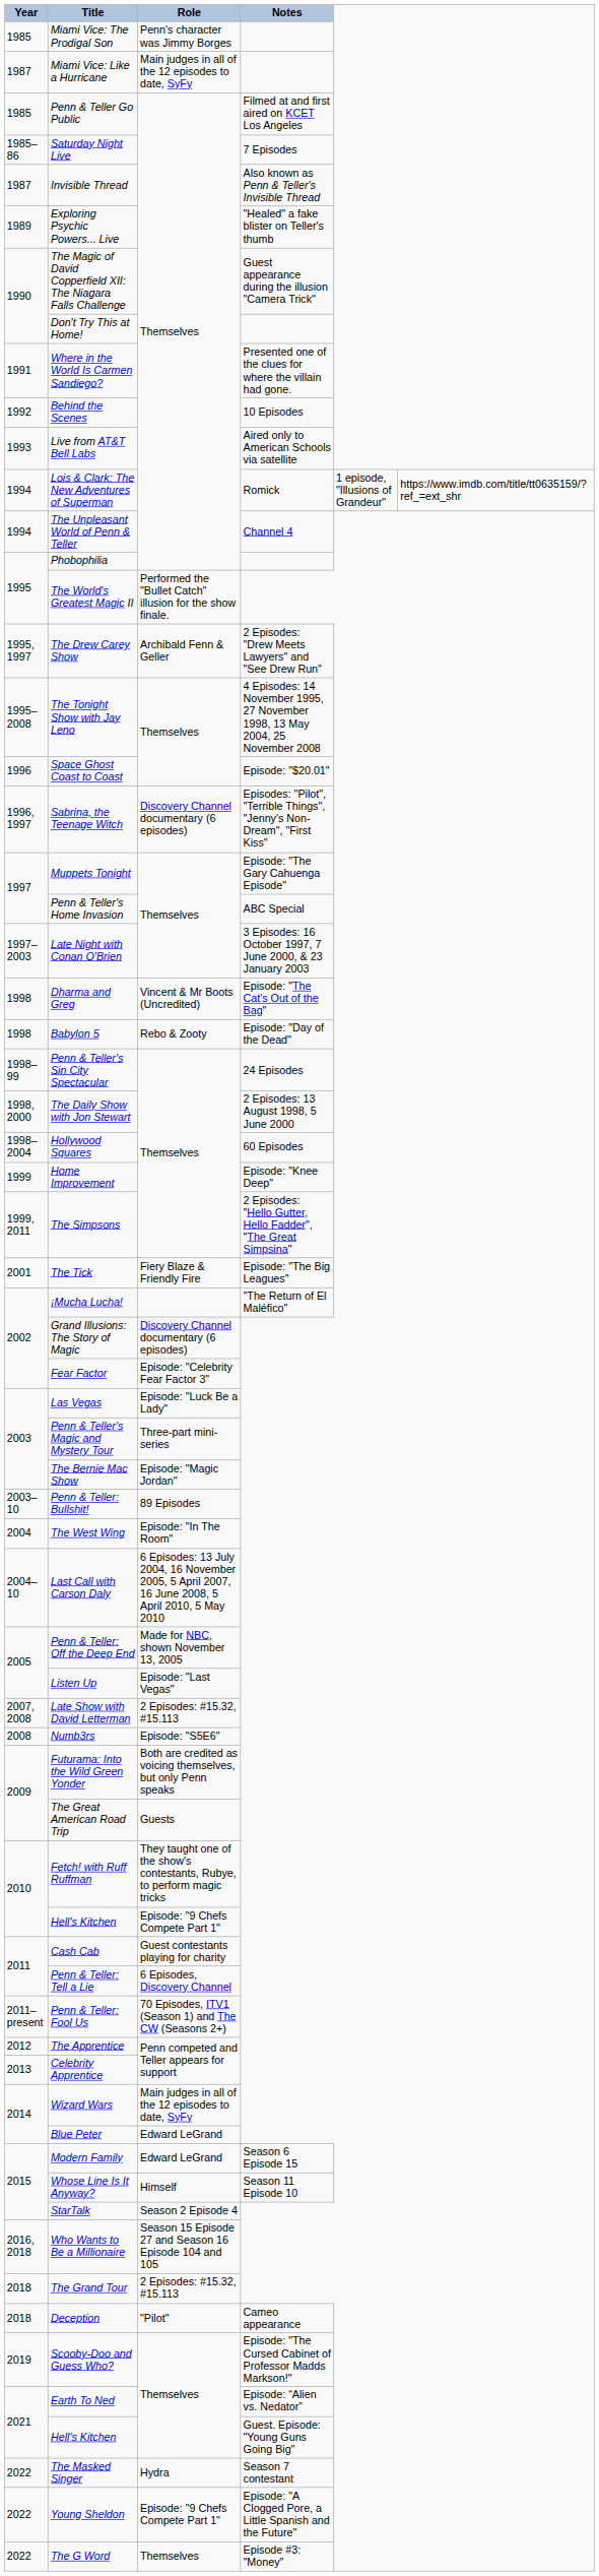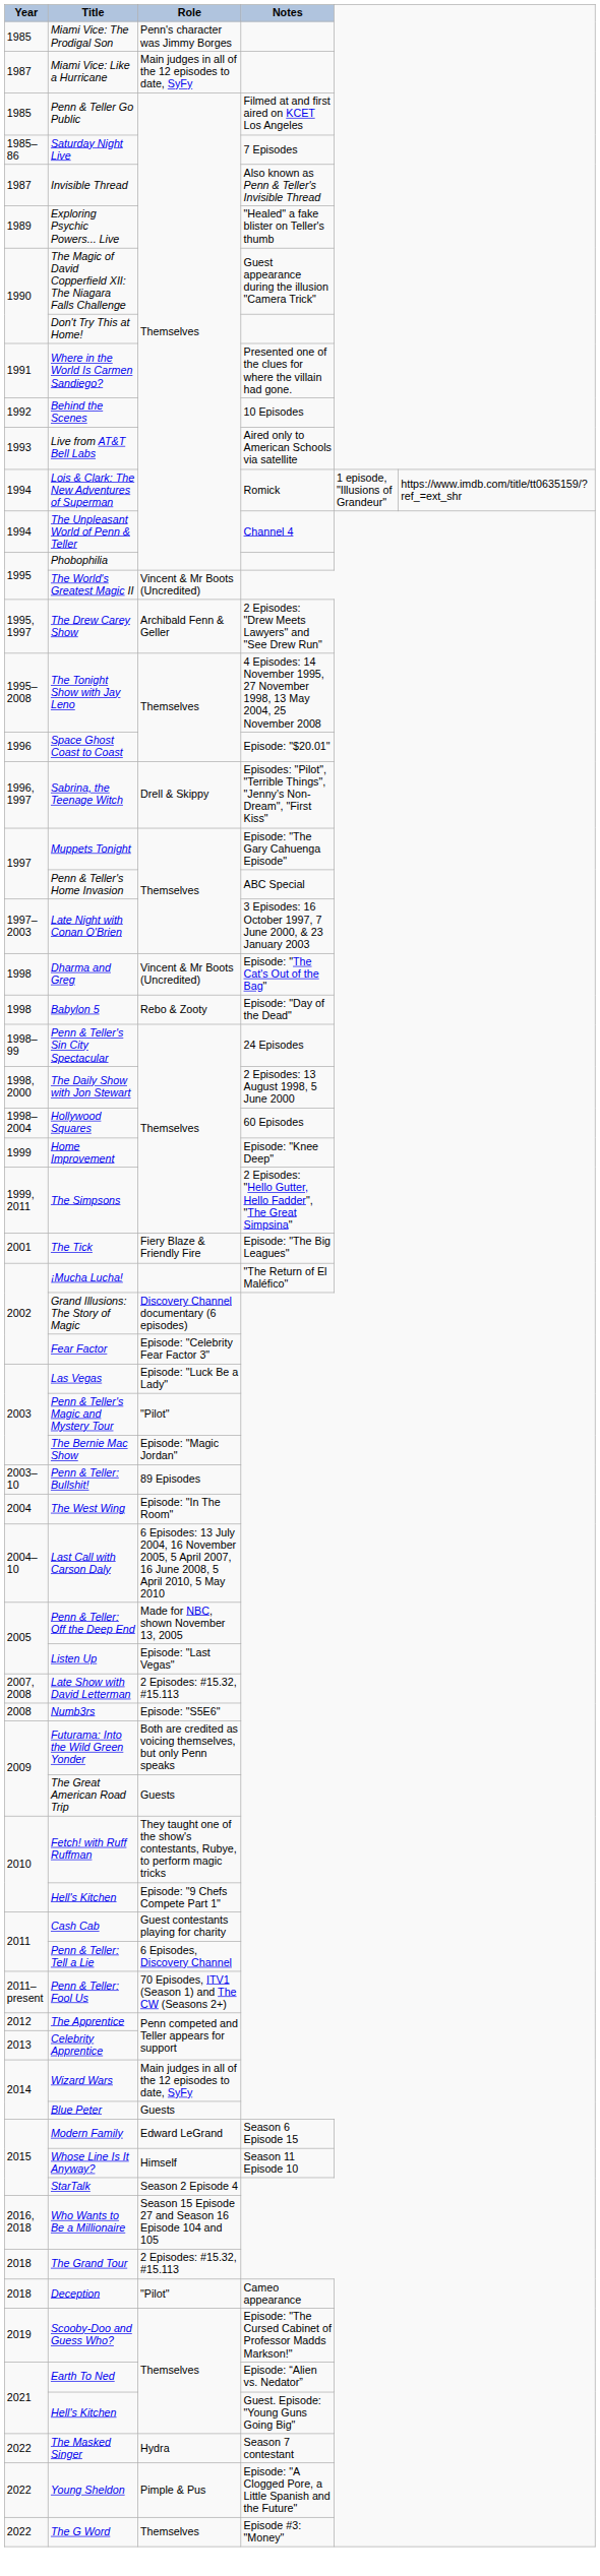 <table class="wikitable">
 <tr>
 <th style="background:#b0c4de;">Year</th>
 <th style="background:#b0c4de;">Title</th>
 <th style="background:#b0c4de;">Role</th>
 <th style="background:#b0c4de;">Notes</th>
 </tr>
 <tr>
 <td>1985</td>
 <td><em>Miami Vice: The Prodigal Son</em></td>
 <td>Penn's character was Jimmy Borges</td>
 <td></td>
 </tr>
 <tr>
 <td>1987</td>
 <td><em>Miami Vice: Like a Hurricane</em></td>
 <td>Main judges in all of the 12 episodes to date, <a href='#'>SyFy</a></td>
 <td></td>
 </tr>
 <tr>
 <td>1985</td>
 <td><em>Penn & Teller Go Public</em></td>
 <td rowspan=12>Themselves</td>
 <td>Filmed at and first aired on <a href='#'>KCET</a> Los Angeles</td>
 </tr>
 <tr>
 <td>1985–86</td>
 <td><em><a href='#'>Saturday Night Live</a></em></td>
 <td>7 Episodes</td>
 </tr>
 <tr>
 <td>1987</td>
 <td><em>Invisible Thread</em></td>
 <td>Also known as <em>Penn & Teller's Invisible Thread</em></td>
 </tr>
 <tr>
 <td>1989</td>
 <td><em>Exploring Psychic Powers... Live</em></td>
 <td>"Healed" a fake blister on Teller's thumb</td>
 </tr>
 <tr>
 <td rowspan=2>1990</td>
 <td><em>The Magic of David Copperfield XII: The Niagara Falls Challenge</em></td>
 <td>Guest appearance during the illusion "Camera Trick"</td>
 </tr>
 <tr>
 <td><em>Don't Try This at Home!</em></td>
 <td></td>
 </tr>
 <tr>
 <td>1991</td>
 <td><em><a href='#'>Where in the World Is Carmen Sandiego?</a></em></td>
 <td>Presented one of the clues for where the villain had gone.</td>
 </tr>
 <tr>
 <td>1992</td>
 <td><em><a href='#'>Behind the Scenes</a></em></td>
 <td>10 Episodes</td>
 </tr>
 <tr>
 <td>1993</td>
 <td><em>Live from <a href='#'>AT&T</a> <a href='#'>Bell Labs</a></em></td>
 <td>Aired only to American Schools via satellite</td>
 </tr>
 <tr>
 <td>1994</td>
 <td><em><a href='#'>Lois & Clark: The New Adventures of Superman</a></em></td>
 <td>Romick</td>
 <td>1 episode, "Illusions of Grandeur"</td>
 <td>https://www.imdb.com/title/tt0635159/?ref_=ext_shr</td>
 </tr>
 <tr>
 <td>1994</td>
 <td><em><a href='#'>The Unpleasant World of Penn & Teller</a></em></td>
 <td><a href='#'>Channel 4</a></td>
 </tr>
 <tr>
 <td rowspan=2>1995</td>
 <td><em>Phobophilia</em></td>
 <td></td>
 </tr>
 <tr>
 <td><em><a href='#'>The World's Greatest Magic</a> II</em></td>
-<td>Performed the "Bullet Catch" illusion for the show finale.</td>
+<td>Vincent & Mr Boots (Uncredited)</td>
 </tr>
 <tr>
 <td>1995, 1997</td>
 <td><em><a href='#'>The Drew Carey Show</a></em></td>
 <td>Archibald Fenn & Geller</td>
 <td>2 Episodes: "Drew Meets Lawyers" and "See Drew Run"</td>
 </tr>
 <tr>
 <td>1995–2008</td>
 <td><em><a href='#'>The Tonight Show with Jay Leno</a></em></td>
 <td rowspan=2>Themselves</td>
 <td>4 Episodes: 14 November 1995, 27 November 1998, 13 May 2004, 25 November 2008</td>
 </tr>
 <tr>
 <td>1996</td>
 <td><em><a href='#'>Space Ghost Coast to Coast</a></em></td>
 <td>Episode: "$20.01"</td>
 </tr>
 <tr>
 <td>1996, 1997</td>
 <td><em><a href='#'>Sabrina, the Teenage Witch</a></em></td>
-<td><a href='#'>Discovery Channel</a> documentary (6 episodes)</td>
+<td>Drell & Skippy</td>
 <td>Episodes: "Pilot", "Terrible Things", "Jenny's Non-Dream", "First Kiss"</td>
 </tr>
 <tr>
 <td rowspan=2>1997</td>
 <td><em><a href='#'>Muppets Tonight</a></em></td>
 <td rowspan= 3>Themselves</td>
 <td>Episode: "The Gary Cahuenga Episode"</td>
 </tr>
 <tr>
 <td><em>Penn & Teller's Home Invasion</em></td>
 <td>ABC Special</td>
 </tr>
 <tr>
 <td>1997–2003</td>
 <td><em><a href='#'>Late Night with Conan O'Brien</a></em></td>
 <td>3 Episodes: 16 October 1997, 7 June 2000, & 23 January 2003</td>
 </tr>
 <tr>
 <td>1998</td>
 <td><em><a href='#'>Dharma and Greg</a></em></td>
 <td>Vincent & Mr Boots (Uncredited)</td>
 <td>Episode: "<a href='#'>The Cat's Out of the Bag</a>"</td>
 </tr>
 <tr>
 <td>1998</td>
 <td><em><a href='#'>Babylon 5</a></em></td>
 <td>Rebo & Zooty</td>
 <td>Episode: "Day of the Dead"</td>
 </tr>
 <tr>
 <td>1998–99</td>
 <td><em><a href='#'>Penn & Teller's Sin City Spectacular</a></em></td>
 <td rowspan="5">Themselves</td>
 <td>24 Episodes</td>
 </tr>
 <tr>
 <td>1998, 2000</td>
 <td><em><a href='#'>The Daily Show with Jon Stewart</a></em></td>
 <td>2 Episodes: 13 August 1998, 5 June 2000</td>
 </tr>
 <tr>
 <td>1998–2004</td>
 <td><em><a href='#'>Hollywood Squares</a></em></td>
 <td>60 Episodes</td>
 </tr>
 <tr>
 <td>1999</td>
 <td><em><a href='#'>Home Improvement</a></em></td>
 <td>Episode: "Knee Deep"</td>
 </tr>
 <tr>
 <td>1999, 2011</td>
 <td><em><a href='#'>The Simpsons</a></em></td>
 <td>2 Episodes: "<a href='#'>Hello Gutter, Hello Fadder</a>", "<a href='#'>The Great Simpsina</a>"</td>
 </tr>
 <tr>
 <td>2001</td>
 <td><em><a href='#'>The Tick</a></em></td>
 <td>Fiery Blaze & Friendly Fire</td>
 <td>Episode: "The Big Leagues"</td>
 </tr>
 <tr>
 <td rowspan=3>2002</td>
 <td><em><a href='#'>¡Mucha Lucha!</a></em></td>
 <td></td>
 <td>"The Return of El Maléfico"</td>
 </tr>
 <tr>
 <td><em>Grand Illusions: The Story of Magic</em></td>
 <td><a href='#'>Discovery Channel</a> documentary (6 episodes)</td>
 </tr>
 <tr>
 <td><em><a href='#'>Fear Factor</a></em></td>
 <td>Episode: "Celebrity Fear Factor 3"</td>
 </tr>
 <tr>
 <td rowspan=3>2003</td>
 <td><em><a href='#'>Las Vegas</a></em></td>
 <td>Episode: "Luck Be a Lady"</td>
 </tr>
 <tr>
 <td><em><a href='#'>Penn & Teller's Magic and Mystery Tour</a></em></td>
-<td>Three-part mini-series</td>
+<td>"Pilot"</td>
 </tr>
 <tr>
 <td><em><a href='#'>The Bernie Mac Show</a></em></td>
 <td>Episode: "Magic Jordan"</td>
 </tr>
 <tr>
 <td>2003–10</td>
 <td><em><a href='#'>Penn & Teller: Bullshit!</a></em></td>
 <td>89 Episodes</td>
 </tr>
 <tr>
 <td>2004</td>
 <td><em><a href='#'>The West Wing</a></em></td>
 <td>Episode: "In The Room"</td>
 </tr>
 <tr>
 <td>2004–10</td>
 <td><em><a href='#'>Last Call with Carson Daly</a></em></td>
 <td>6 Episodes: 13 July 2004, 16 November 2005, 5 April 2007, 16 June 2008, 5 April 2010, 5 May 2010</td>
 </tr>
 <tr>
 <td rowspan=2>2005</td>
 <td><em><a href='#'>Penn & Teller: Off the Deep End</a></em></td>
 <td>Made for <a href='#'>NBC</a>, shown November 13, 2005</td>
 </tr>
 <tr>
 <td><em><a href='#'>Listen Up</a></em></td>
 <td>Episode: "Last Vegas"</td>
 </tr>
 <tr>
 <td>2007, 2008</td>
 <td><em><a href='#'>Late Show with David Letterman</a></em></td>
 <td>2 Episodes: #15.32, #15.113</td>
 </tr>
 <tr>
 <td>2008</td>
 <td><em><a href='#'>Numb3rs</a></em></td>
 <td>Episode: "S5E6"</td>
 </tr>
 <tr>
 <td rowspan=2>2009</td>
 <td><em><a href='#'>Futurama: Into the Wild Green Yonder</a></em></td>
 <td>Both are credited as voicing themselves, but only Penn speaks</td>
 </tr>
 <tr>
 <td><em>The Great American Road Trip</em></td>
 <td>Guests</td>
 </tr>
 <tr>
 <td rowspan=2>2010</td>
 <td><em><a href='#'>Fetch! with Ruff Ruffman</a></em></td>
 <td>They taught one of the show's contestants, Rubye, to perform magic tricks</td>
 </tr>
 <tr>
 <td><em><a href='#'>Hell's Kitchen</a></em></td>
 <td>Episode: "9 Chefs Compete Part 1"</td>
 </tr>
 <tr>
 <td rowspan=2>2011</td>
 <td><em><a href='#'>Cash Cab</a></em></td>
 <td>Guest contestants playing for charity</td>
 </tr>
 <tr>
 <td><em><a href='#'>Penn & Teller: Tell a Lie</a></em></td>
 <td>6 Episodes, <a href='#'>Discovery Channel</a></td>
 </tr>
 <tr>
 <td>2011–present</td>
 <td><em><a href='#'>Penn & Teller: Fool Us</a></em></td>
 <td>70 Episodes, <a href='#'>ITV1</a> (Season 1) and <a href='#'>The CW</a> (Seasons 2+)</td>
 </tr>
 <tr>
 <td>2012</td>
 <td><em><a href='#'>The Apprentice</a></em></td>
 <td rowspan=2>Penn competed and Teller appears for support</td>
 </tr>
 <tr>
 <td>2013</td>
 <td><em><a href='#'>Celebrity Apprentice</a></em></td>
 </tr>
 <tr>
 <td rowspan=2>2014</td>
 <td><em><a href='#'>Wizard Wars</a></em></td>
 <td>Main judges in all of the 12 episodes to date, <a href='#'>SyFy</a></td>
 </tr>
 <tr>
 <td><em><a href='#'>Blue Peter</a></em></td>
-<td>Edward LeGrand</td>
+<td>Guests</td>
 </tr>
 <tr>
 <td rowspan=3>2015</td>
 <td><em><a href='#'>Modern Family</a></em></td>
 <td>Edward LeGrand</td>
 <td>Season 6 Episode 15</td>
 </tr>
 <tr>
 <td><em><a href='#'>Whose Line Is It Anyway?</a></em></td>
 <td>Himself</td>
 <td>Season 11 Episode 10</td>
 </tr>
 <tr>
 <td><em><a href='#'>StarTalk</a></em></td>
 <td>Season 2 Episode 4</td>
 </tr>
 <tr>
 <td>2016, 2018</td>
 <td><a href='#'><em>Who Wants to Be a Millionaire</em></a></td>
 <td>Season 15 Episode 27 and Season 16 Episode 104 and 105</td>
 </tr>
 <tr>
 <td>2018</td>
 <td><em><a href='#'>The Grand Tour</a></em></td>
 <td>2 Episodes: #15.32, #15.113</td>
 </tr>
 <tr>
 <td>2018</td>
 <td><a href='#'><em>Deception</em></a></td>
 <td>"Pilot"</td>
 <td>Cameo appearance</td>
 </tr>
 <tr>
 <td>2019</td>
 <td><em><a href='#'>Scooby-Doo and Guess Who?</a></em></td>
 <td Rowspan= 3>Themselves</td>
 <td>Episode: "The Cursed Cabinet of Professor Madds Markson!"</td>
 </tr>
 <tr>
 <td rowspan= 2>2021</td>
 <td><em><a href='#'>Earth To Ned</a></em></td>
 <td>Episode: “Alien vs. Nedator”</td>
 </tr>
 <tr>
 <td><em><a href='#'>Hell's Kitchen</a></em></td>
 <td>Guest. Episode: "Young Guns Going Big"</td>
 </tr>
 <tr>
 <td>2022</td>
 <td><em><a href='#'>The Masked Singer</a></em></td>
 <td>Hydra</td>
 <td>Season 7 contestant</td>
 </tr>
 <tr>
 <td>2022</td>
 <td><em><a href='#'>Young Sheldon</a></em></td>
-<td>Episode: "9 Chefs Compete Part 1"</td>
+<td>Pimple & Pus</td>
 <td>Episode: "A Clogged Pore, a Little Spanish and the Future"</td>
 </tr>
 <tr>
 <td>2022</td>
 <td><em><a href='#'>The G Word</a></em></td>
 <td>Themselves</td>
 <td>Episode #3: "Money"</td>
 </tr>
 </table>
